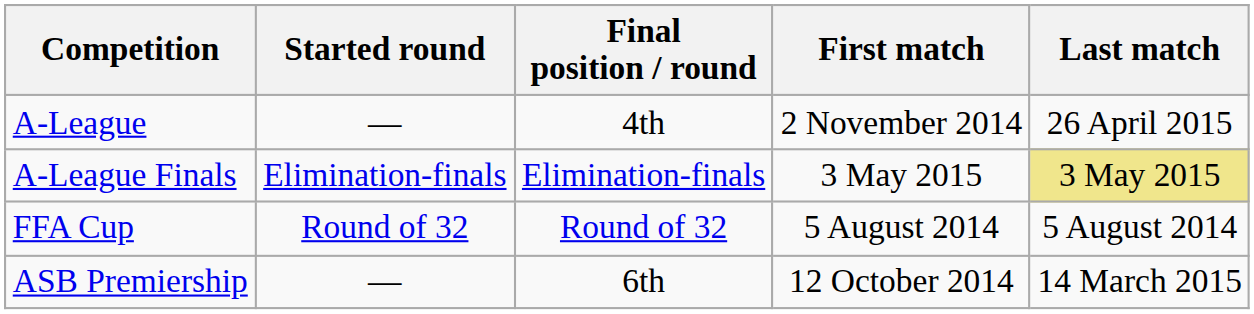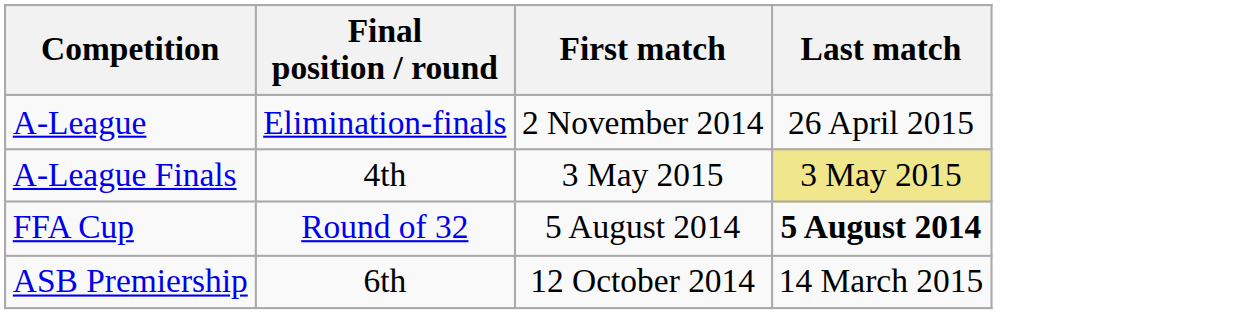 <table class="wikitable">
 <tr>
 <th>Competition</th>
-<th>Started round</th>
 <th>Final <br>position / round</th>
 <th>First match</th>
 <th>Last match</th>
 </tr>
 <tr style="text-align: center">
 <td align=left><a href='#'>A-League</a></td>
-<td>—</td>
-<td>4th</td>
+<td><a href='#'>Elimination-finals</a></td>
 <td>2 November 2014</td>
 <td>26 April 2015</td>
 </tr>
 <tr style="text-align: center">
 <td align=left><a href='#'>A-League Finals</a></td>
-<td><a href='#'>Elimination-finals</a></td>
-<td><a href='#'>Elimination-finals</a></td>
+<td>4th</td>
 <td>3 May 2015</td>
 <td style="background: khaki;">3 May 2015</td>
 </tr>
 <tr style="text-align: center">
 <td align=left><a href='#'>FFA Cup</a></td>
 <td><a href='#'>Round of 32</a></td>
-<td><a href='#'>Round of 32</a></td>
 <td>5 August 2014</td>
-<td>5 August 2014</td>
+<td><strong>5 August 2014</strong></td>
 </tr>
 <tr style="text-align: center">
 <td align=left><a href='#'>ASB Premiership</a></td>
-<td>—</td>
 <td>6th</td>
 <td>12 October 2014</td>
 <td>14 March 2015</td>
 </tr>
 </table>
